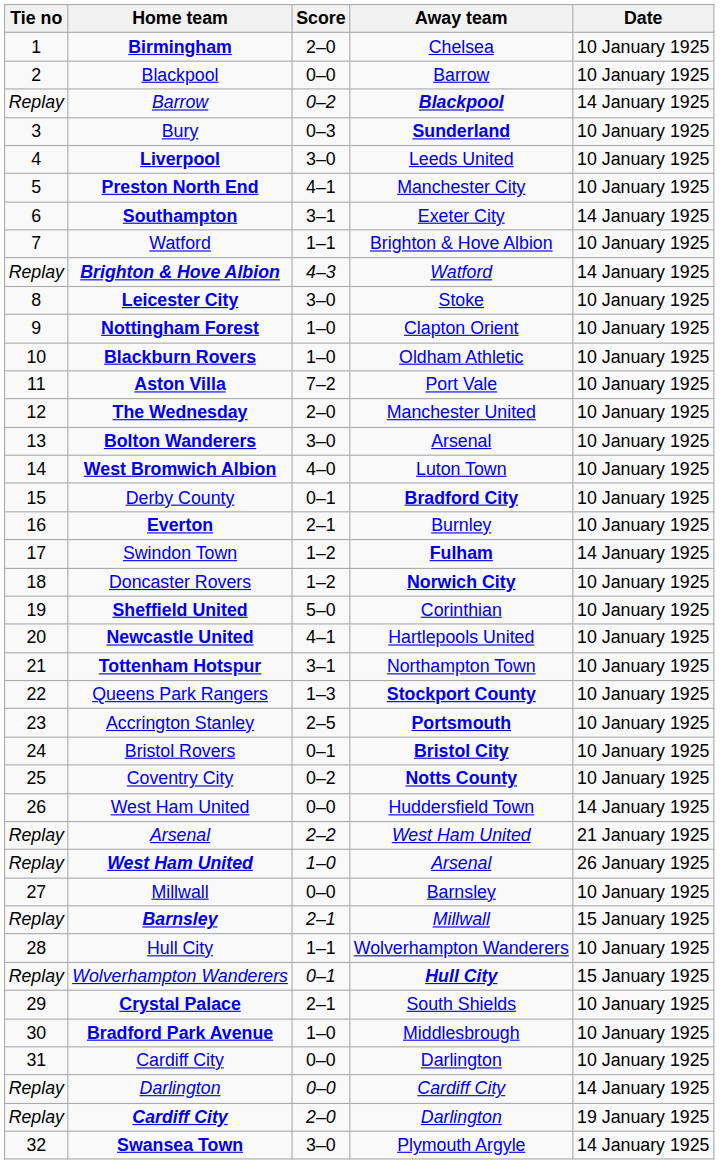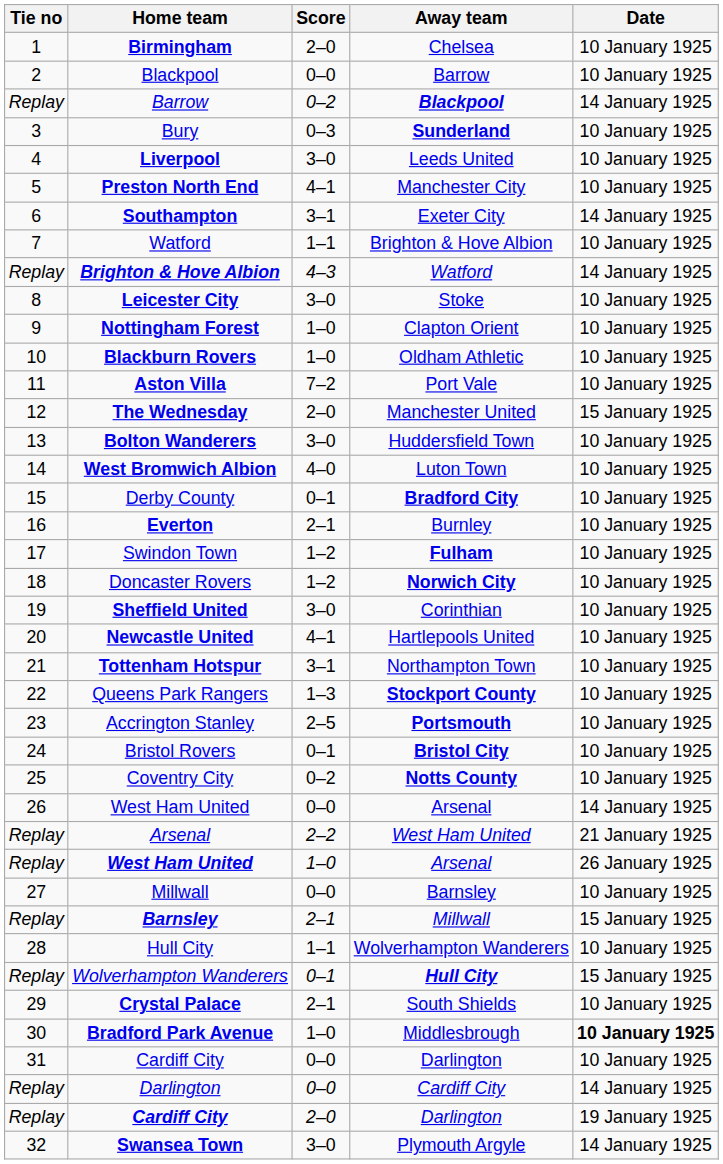 <table class="wikitable" style="text-align: center">
 <tr>
 <th>Tie no</th>
 <th>Home team</th>
 <th>Score</th>
 <th>Away team</th>
 <th>Date</th>
 </tr>
 <tr>
 <td>1</td>
 <td><strong><a href='#'>Birmingham</a></strong></td>
 <td>2–0</td>
 <td><a href='#'>Chelsea</a></td>
 <td>10 January 1925</td>
 </tr>
 <tr>
 <td>2</td>
 <td><a href='#'>Blackpool</a></td>
 <td>0–0</td>
 <td><a href='#'>Barrow</a></td>
 <td>10 January 1925</td>
 </tr>
 <tr>
 <td><em>Replay</em></td>
 <td><em><a href='#'>Barrow</a></em></td>
 <td><em>0–2</em></td>
 <td><strong><em><a href='#'>Blackpool</a></em></strong></td>
 <td>14 January 1925</td>
 </tr>
 <tr>
 <td>3</td>
 <td><a href='#'>Bury</a></td>
 <td>0–3</td>
 <td><strong><a href='#'>Sunderland</a></strong></td>
 <td>10 January 1925</td>
 </tr>
 <tr>
 <td>4</td>
 <td><strong><a href='#'>Liverpool</a></strong></td>
 <td>3–0</td>
 <td><a href='#'>Leeds United</a></td>
 <td>10 January 1925</td>
 </tr>
 <tr>
 <td>5</td>
 <td><strong><a href='#'>Preston North End</a></strong></td>
 <td>4–1</td>
 <td><a href='#'>Manchester City</a></td>
 <td>10 January 1925</td>
 </tr>
 <tr>
 <td>6</td>
 <td><strong><a href='#'>Southampton</a></strong></td>
 <td>3–1</td>
 <td><a href='#'>Exeter City</a></td>
 <td>14 January 1925</td>
 </tr>
 <tr>
 <td>7</td>
 <td><a href='#'>Watford</a></td>
 <td>1–1</td>
 <td><a href='#'>Brighton & Hove Albion</a></td>
 <td>10 January 1925</td>
 </tr>
 <tr>
 <td><em>Replay</em></td>
 <td><strong><em><a href='#'>Brighton & Hove Albion</a></em></strong></td>
 <td><em>4–3</em></td>
 <td><em><a href='#'>Watford</a></em></td>
 <td>14 January 1925</td>
 </tr>
 <tr>
 <td>8</td>
 <td><strong><a href='#'>Leicester City</a></strong></td>
 <td>3–0</td>
 <td><a href='#'>Stoke</a></td>
 <td>10 January 1925</td>
 </tr>
 <tr>
 <td>9</td>
 <td><strong><a href='#'>Nottingham Forest</a></strong></td>
 <td>1–0</td>
 <td><a href='#'>Clapton Orient</a></td>
 <td>10 January 1925</td>
 </tr>
 <tr>
 <td>10</td>
 <td><strong><a href='#'>Blackburn Rovers</a></strong></td>
 <td>1–0</td>
 <td><a href='#'>Oldham Athletic</a></td>
 <td>10 January 1925</td>
 </tr>
 <tr>
 <td>11</td>
 <td><strong><a href='#'>Aston Villa</a></strong></td>
 <td>7–2</td>
 <td><a href='#'>Port Vale</a></td>
 <td>10 January 1925</td>
 </tr>
 <tr>
 <td>12</td>
 <td><strong><a href='#'>The Wednesday</a></strong></td>
 <td>2–0</td>
 <td><a href='#'>Manchester United</a></td>
-<td>10 January 1925</td>
+<td>15 January 1925</td>
 </tr>
 <tr>
 <td>13</td>
 <td><strong><a href='#'>Bolton Wanderers</a></strong></td>
 <td>3–0</td>
-<td><a href='#'>Arsenal</a></td>
+<td><a href='#'>Huddersfield Town</a></td>
 <td>10 January 1925</td>
 </tr>
 <tr>
 <td>14</td>
 <td><strong><a href='#'>West Bromwich Albion</a></strong></td>
 <td>4–0</td>
 <td><a href='#'>Luton Town</a></td>
 <td>10 January 1925</td>
 </tr>
 <tr>
 <td>15</td>
 <td><a href='#'>Derby County</a></td>
 <td>0–1</td>
 <td><strong><a href='#'>Bradford City</a></strong></td>
 <td>10 January 1925</td>
 </tr>
 <tr>
 <td>16</td>
 <td><strong><a href='#'>Everton</a></strong></td>
 <td>2–1</td>
 <td><a href='#'>Burnley</a></td>
 <td>10 January 1925</td>
 </tr>
 <tr>
 <td>17</td>
 <td><a href='#'>Swindon Town</a></td>
 <td>1–2</td>
 <td><strong><a href='#'>Fulham</a></strong></td>
-<td>14 January 1925</td>
+<td>10 January 1925</td>
 </tr>
 <tr>
 <td>18</td>
 <td><a href='#'>Doncaster Rovers</a></td>
 <td>1–2</td>
 <td><strong><a href='#'>Norwich City</a></strong></td>
 <td>10 January 1925</td>
 </tr>
 <tr>
 <td>19</td>
 <td><strong><a href='#'>Sheffield United</a></strong></td>
-<td>5–0</td>
+<td>3–0</td>
 <td><a href='#'>Corinthian</a></td>
 <td>10 January 1925</td>
 </tr>
 <tr>
 <td>20</td>
 <td><strong><a href='#'>Newcastle United</a></strong></td>
 <td>4–1</td>
 <td><a href='#'>Hartlepools United</a></td>
 <td>10 January 1925</td>
 </tr>
 <tr>
 <td>21</td>
 <td><strong><a href='#'>Tottenham Hotspur</a></strong></td>
 <td>3–1</td>
 <td><a href='#'>Northampton Town</a></td>
 <td>10 January 1925</td>
 </tr>
 <tr>
 <td>22</td>
 <td><a href='#'>Queens Park Rangers</a></td>
 <td>1–3</td>
 <td><strong><a href='#'>Stockport County</a></strong></td>
 <td>10 January 1925</td>
 </tr>
 <tr>
 <td>23</td>
 <td><a href='#'>Accrington Stanley</a></td>
 <td>2–5</td>
 <td><strong><a href='#'>Portsmouth</a></strong></td>
 <td>10 January 1925</td>
 </tr>
 <tr>
 <td>24</td>
 <td><a href='#'>Bristol Rovers</a></td>
 <td>0–1</td>
 <td><strong><a href='#'>Bristol City</a></strong></td>
 <td>10 January 1925</td>
 </tr>
 <tr>
 <td>25</td>
 <td><a href='#'>Coventry City</a></td>
 <td>0–2</td>
 <td><strong><a href='#'>Notts County</a></strong></td>
 <td>10 January 1925</td>
 </tr>
 <tr>
 <td>26</td>
 <td><a href='#'>West Ham United</a></td>
 <td>0–0</td>
-<td><a href='#'>Huddersfield Town</a></td>
+<td><a href='#'>Arsenal</a></td>
 <td>14 January 1925</td>
 </tr>
 <tr>
 <td><em>Replay</em></td>
 <td><em><a href='#'>Arsenal</a></em></td>
 <td><em>2–2</em></td>
 <td><em><a href='#'>West Ham United</a></em></td>
 <td>21 January 1925</td>
 </tr>
 <tr>
 <td><em>Replay</em></td>
 <td><strong><em><a href='#'>West Ham United</a></em></strong></td>
 <td><em>1–0</em></td>
 <td><em><a href='#'>Arsenal</a></em></td>
 <td>26 January 1925</td>
 </tr>
 <tr>
 <td>27</td>
 <td><a href='#'>Millwall</a></td>
 <td>0–0</td>
 <td><a href='#'>Barnsley</a></td>
 <td>10 January 1925</td>
 </tr>
 <tr>
 <td><em>Replay</em></td>
 <td><strong><em><a href='#'>Barnsley</a></em></strong></td>
 <td><em>2–1</em></td>
 <td><em><a href='#'>Millwall</a></em></td>
 <td>15 January 1925</td>
 </tr>
 <tr>
 <td>28</td>
 <td><a href='#'>Hull City</a></td>
 <td>1–1</td>
 <td><a href='#'>Wolverhampton Wanderers</a></td>
 <td>10 January 1925</td>
 </tr>
 <tr>
 <td><em>Replay</em></td>
 <td><em><a href='#'>Wolverhampton Wanderers</a></em></td>
 <td><em>0–1</em></td>
 <td><strong><em><a href='#'>Hull City</a></em></strong></td>
 <td>15 January 1925</td>
 </tr>
 <tr>
 <td>29</td>
 <td><strong><a href='#'>Crystal Palace</a></strong></td>
 <td>2–1</td>
 <td><a href='#'>South Shields</a></td>
 <td>10 January 1925</td>
 </tr>
 <tr>
 <td>30</td>
 <td><strong><a href='#'>Bradford Park Avenue</a></strong></td>
 <td>1–0</td>
 <td><a href='#'>Middlesbrough</a></td>
-<td>10 January 1925</td>
+<td><strong>10 January 1925</strong></td>
 </tr>
 <tr>
 <td>31</td>
 <td><a href='#'>Cardiff City</a></td>
 <td>0–0</td>
 <td><a href='#'>Darlington</a></td>
 <td>10 January 1925</td>
 </tr>
 <tr>
 <td><em>Replay</em></td>
 <td><em><a href='#'>Darlington</a></em></td>
 <td><em>0–0</em></td>
 <td><em><a href='#'>Cardiff City</a></em></td>
 <td>14 January 1925</td>
 </tr>
 <tr>
 <td><em>Replay</em></td>
 <td><strong><em><a href='#'>Cardiff City</a></em></strong></td>
 <td><em>2–0</em></td>
 <td><em><a href='#'>Darlington</a></em></td>
 <td>19 January 1925</td>
 </tr>
 <tr>
 <td>32</td>
 <td><strong><a href='#'>Swansea Town</a></strong></td>
 <td>3–0</td>
 <td><a href='#'>Plymouth Argyle</a></td>
 <td>14 January 1925</td>
 </tr>
 </table>
